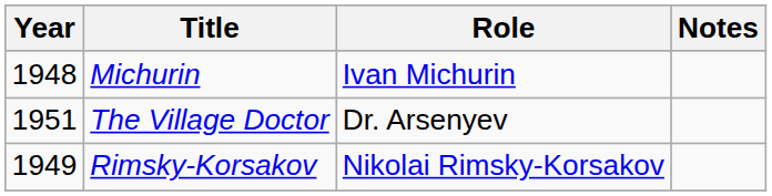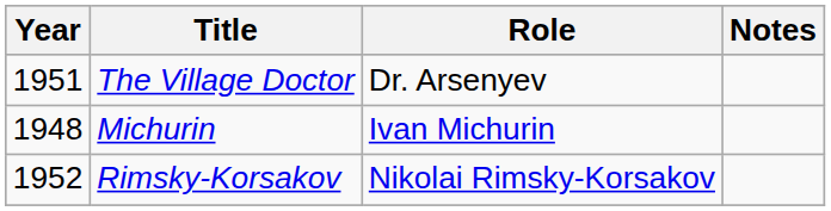 <table class="wikitable sortable">
 <tr>
 <th>Year</th>
 <th>Title</th>
 <th>Role</th>
 <th class="unsortable">Notes</th>
 </tr>
 <tr>
+<td>1951</td>
+<td><em><a href='#'>The Village Doctor</a></em></td>
+<td>Dr. Arsenyev</td>
+<td></td>
+</tr>
+<tr>
 <td>1948</td>
 <td><em><a href='#'>Michurin</a></em></td>
 <td><a href='#'>Ivan Michurin</a></td>
 <td></td>
 </tr>
 <tr>
-<td>1951</td>
-<td><em><a href='#'>The Village Doctor</a></em></td>
-<td>Dr. Arsenyev</td>
-<td></td>
-</tr>
-<tr>
-<td>1949</td>
+<td>1952</td>
 <td><em><a href='#'>Rimsky-Korsakov</a></em></td>
 <td><a href='#'>Nikolai Rimsky-Korsakov</a></td>
 <td></td>
 </tr>
 </table>
